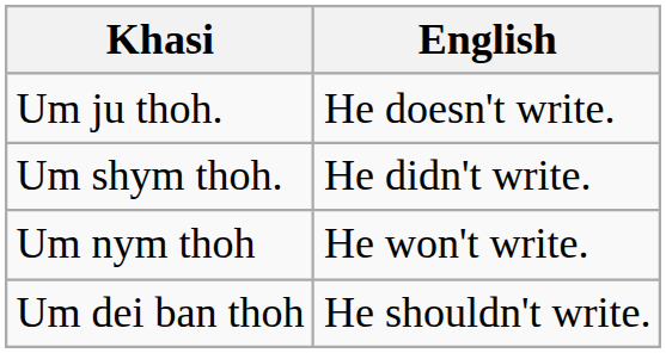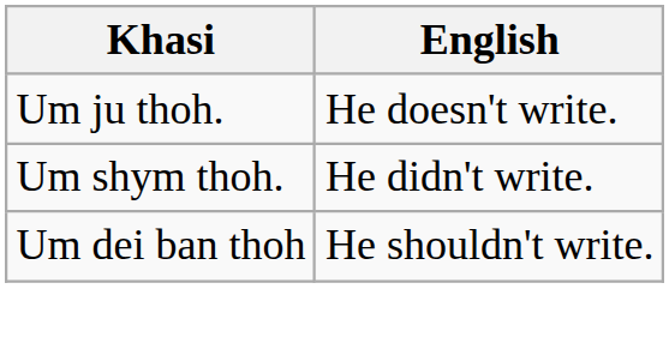 <table class="wikitable">
 <tr>
 <th>Khasi</th>
 <th>English</th>
 </tr>
 <tr>
 <td>Um ju thoh.</td>
 <td>He doesn't write.</td>
 </tr>
 <tr>
 <td>Um shym thoh.</td>
 <td>He didn't write.</td>
 </tr>
 <tr>
-<td>Um nym thoh</td>
-<td>He won't write.</td>
-</tr>
-<tr>
 <td>Um dei ban thoh</td>
 <td>He shouldn't write.</td>
 </tr>
 </table>
